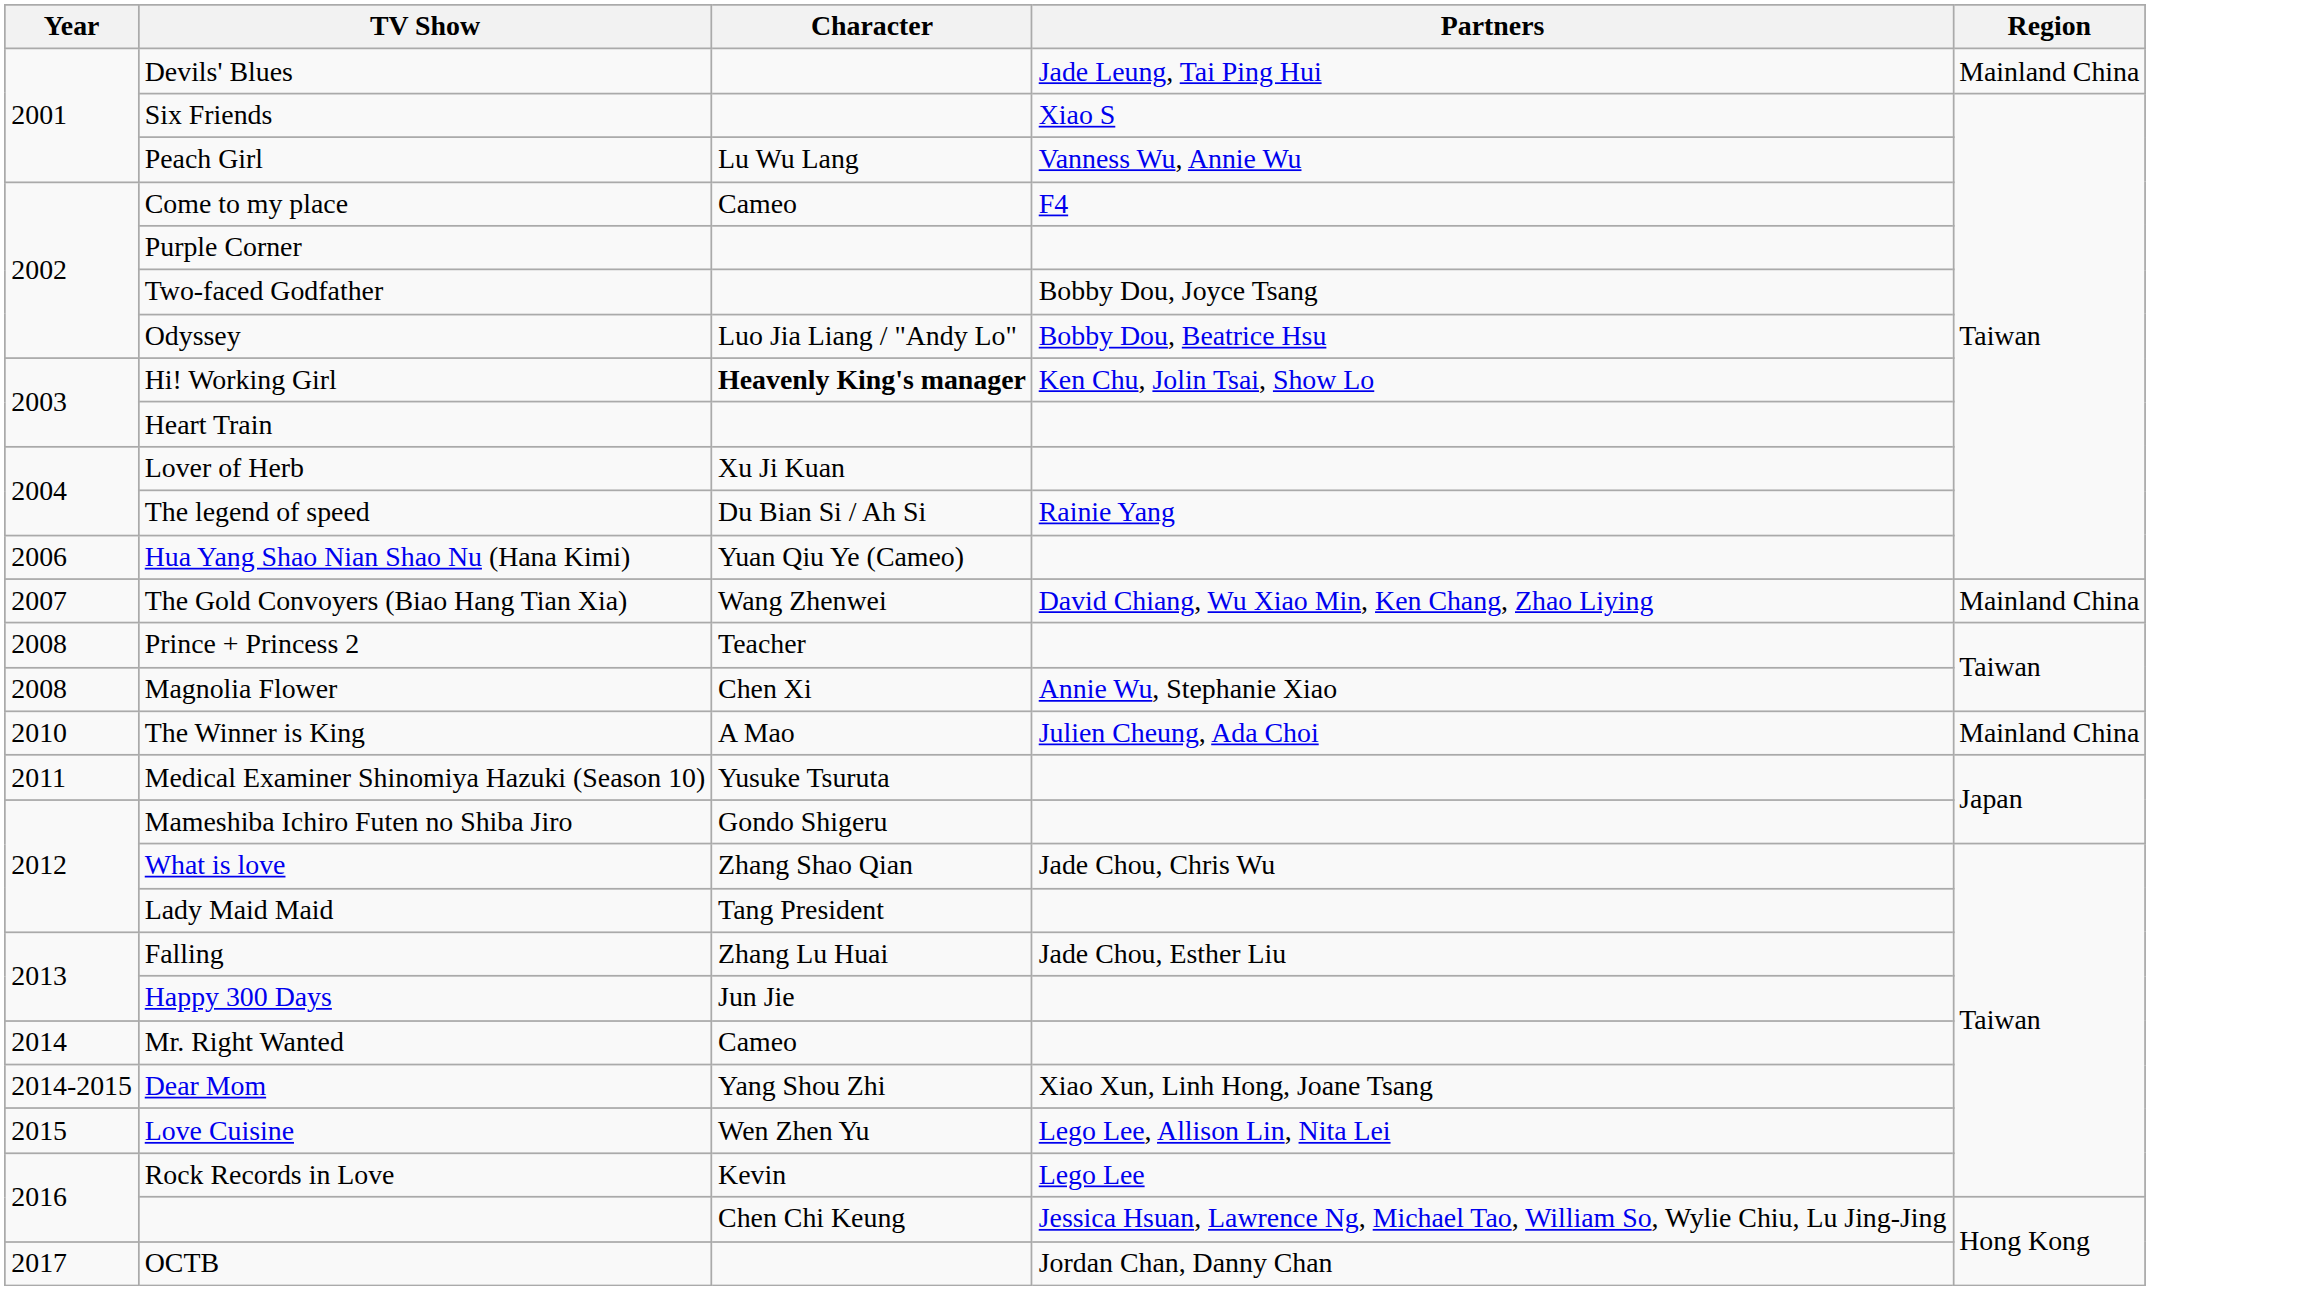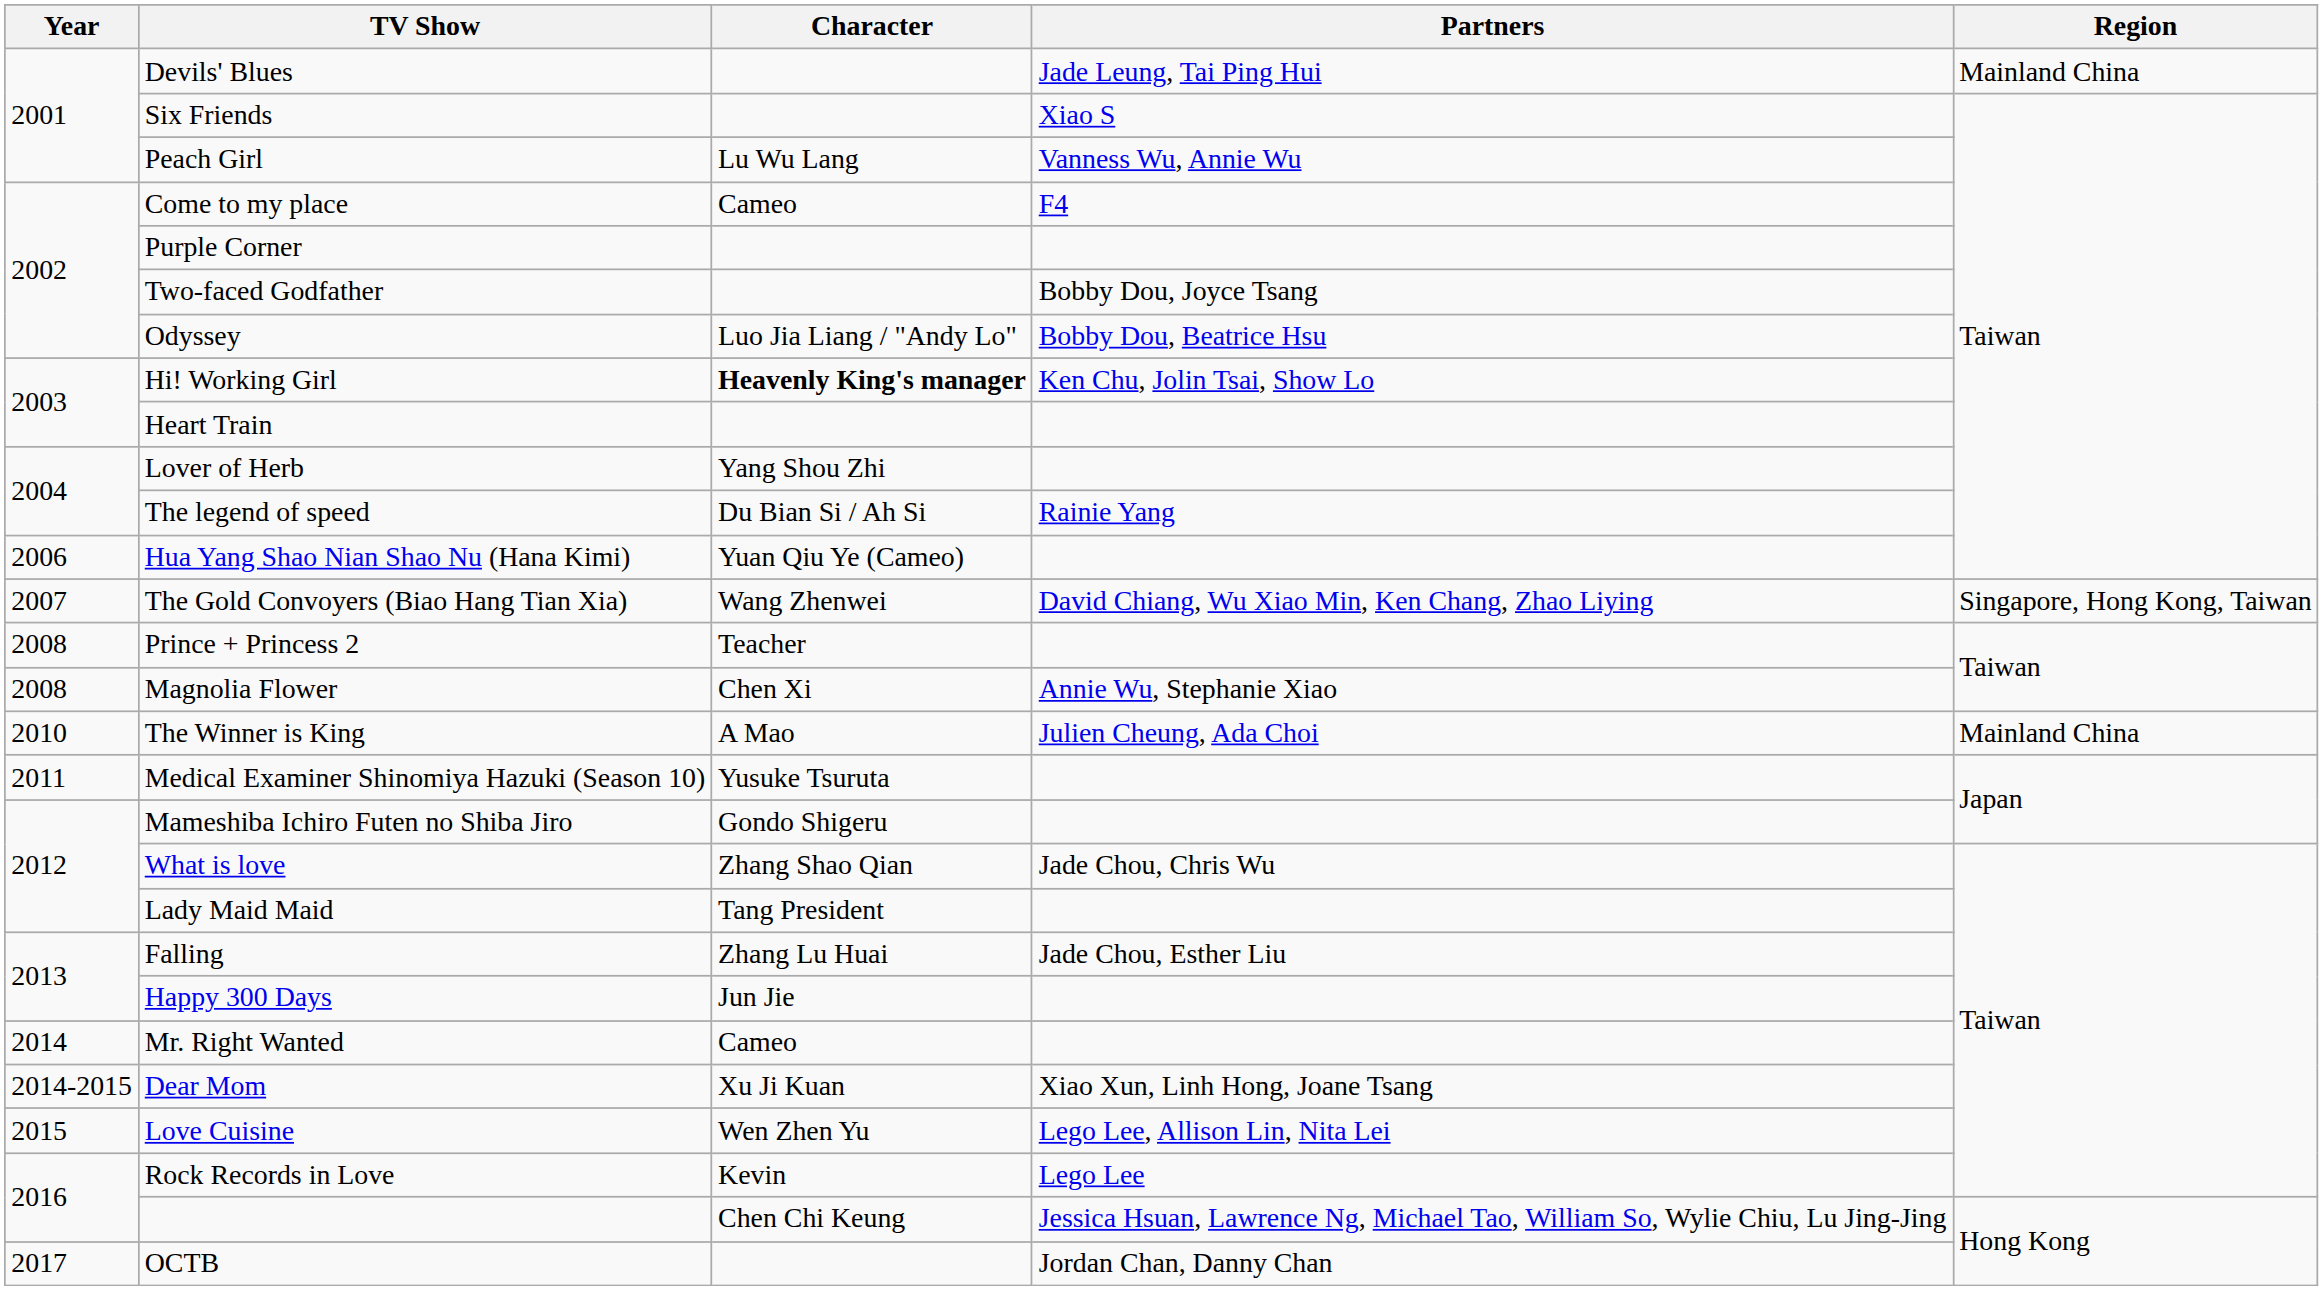 <table class="wikitable sortable">
 <tr>
 <th>Year</th>
 <th>TV Show</th>
 <th>Character</th>
 <th>Partners</th>
 <th>Region</th>
 </tr>
 <tr>
 <td rowspan="3">2001</td>
 <td>Devils' Blues</td>
 <td></td>
 <td><a href='#'>Jade Leung</a>, <a href='#'>Tai Ping Hui</a></td>
 <td>Mainland China</td>
 </tr>
 <tr>
 <td>Six Friends</td>
 <td></td>
 <td><a href='#'>Xiao S</a></td>
 <td rowspan="11">Taiwan</td>
 </tr>
 <tr>
 <td>Peach Girl</td>
 <td>Lu Wu Lang</td>
 <td><a href='#'>Vanness Wu</a>, <a href='#'>Annie Wu</a></td>
 </tr>
 <tr>
 <td rowspan="4">2002</td>
 <td>Come to my place</td>
 <td>Cameo</td>
 <td><a href='#'>F4</a></td>
 </tr>
 <tr>
 <td>Purple Corner</td>
 <td></td>
 <td></td>
 </tr>
 <tr>
 <td>Two-faced Godfather</td>
 <td></td>
 <td>Bobby Dou, Joyce Tsang</td>
 </tr>
 <tr>
 <td>Odyssey</td>
 <td>Luo Jia Liang / "Andy Lo"</td>
 <td><a href='#'>Bobby Dou</a>, <a href='#'>Beatrice Hsu</a></td>
 </tr>
 <tr>
 <td rowspan="2">2003</td>
 <td>Hi! Working Girl</td>
 <td><strong>Heavenly King's manager</strong></td>
 <td><a href='#'>Ken Chu</a>, <a href='#'>Jolin Tsai</a>, <a href='#'>Show Lo</a></td>
 </tr>
 <tr>
 <td>Heart Train</td>
 <td></td>
 <td></td>
 </tr>
 <tr>
 <td rowspan="2">2004</td>
 <td>Lover of Herb</td>
-<td>Xu Ji Kuan</td>
+<td>Yang Shou Zhi</td>
 <td></td>
 </tr>
 <tr>
 <td>The legend of speed</td>
 <td>Du Bian Si / Ah Si</td>
 <td><a href='#'>Rainie Yang</a></td>
 </tr>
 <tr>
 <td>2006</td>
 <td><a href='#'>Hua Yang Shao Nian Shao Nu</a> (Hana Kimi)</td>
 <td>Yuan Qiu Ye (Cameo)</td>
 <td></td>
 </tr>
 <tr>
 <td>2007</td>
 <td>The Gold Convoyers (Biao Hang Tian Xia)</td>
 <td>Wang Zhenwei</td>
 <td><a href='#'>David Chiang</a>, <a href='#'>Wu Xiao Min</a>, <a href='#'>Ken Chang</a>, <a href='#'>Zhao Liying</a></td>
-<td>Mainland China</td>
+<td>Singapore, Hong Kong, Taiwan</td>
 </tr>
 <tr>
 <td>2008</td>
 <td>Prince + Princess 2</td>
 <td>Teacher</td>
 <td></td>
 <td rowspan="2">Taiwan</td>
 </tr>
 <tr>
 <td>2008</td>
 <td>Magnolia Flower</td>
 <td>Chen Xi</td>
 <td><a href='#'>Annie Wu</a>, Stephanie Xiao</td>
 </tr>
 <tr>
 <td>2010</td>
 <td>The Winner is King</td>
 <td>A Mao</td>
 <td><a href='#'>Julien Cheung</a>, <a href='#'>Ada Choi</a></td>
 <td>Mainland China</td>
 </tr>
 <tr>
 <td>2011</td>
 <td>Medical Examiner Shinomiya Hazuki (Season 10)</td>
 <td>Yusuke Tsuruta</td>
 <td></td>
 <td rowspan="2">Japan</td>
 </tr>
 <tr>
 <td rowspan="3">2012</td>
 <td>Mameshiba Ichiro Futen no Shiba Jiro</td>
 <td>Gondo Shigeru</td>
 <td></td>
 </tr>
 <tr>
 <td><a href='#'>What is love</a></td>
 <td>Zhang Shao Qian</td>
 <td>Jade Chou, Chris Wu</td>
 <td rowspan="8">Taiwan</td>
 </tr>
 <tr>
 <td>Lady Maid Maid</td>
 <td>Tang President</td>
 <td></td>
 </tr>
 <tr>
 <td rowspan="2">2013</td>
 <td>Falling</td>
 <td>Zhang Lu Huai</td>
 <td>Jade Chou, Esther Liu</td>
 </tr>
 <tr>
 <td><a href='#'>Happy 300 Days</a></td>
 <td>Jun Jie</td>
 <td></td>
 </tr>
 <tr>
 <td>2014</td>
 <td>Mr. Right Wanted</td>
 <td>Cameo</td>
 <td></td>
 </tr>
 <tr>
 <td>2014-2015</td>
 <td><a href='#'>Dear Mom</a></td>
-<td>Yang Shou Zhi</td>
+<td>Xu Ji Kuan</td>
 <td>Xiao Xun, Linh Hong, Joane Tsang</td>
 </tr>
 <tr>
 <td>2015</td>
 <td><a href='#'>Love Cuisine</a></td>
 <td>Wen Zhen Yu</td>
 <td><a href='#'>Lego Lee</a>, <a href='#'>Allison Lin</a>, <a href='#'>Nita Lei</a></td>
 </tr>
 <tr>
 <td rowspan="2">2016</td>
 <td>Rock Records in Love</td>
 <td>Kevin</td>
 <td><a href='#'>Lego Lee</a></td>
 </tr>
 <tr>
 <td></td>
 <td>Chen Chi Keung</td>
 <td><a href='#'>Jessica Hsuan</a>, <a href='#'>Lawrence Ng</a>, <a href='#'>Michael Tao</a>,  <a href='#'>William So</a>, Wylie Chiu, Lu Jing-Jing</td>
 <td rowspan="2">Hong Kong</td>
 </tr>
 <tr>
 <td>2017</td>
 <td>OCTB</td>
 <td></td>
 <td>Jordan Chan, Danny Chan</td>
 </tr>
 </table>
